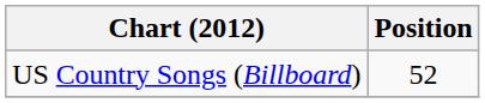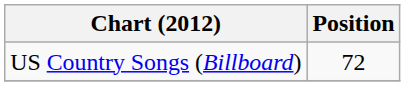 <table class="wikitable sortable">
 <tr>
 <th scope="col">Chart (2012)</th>
 <th scope="col">Position</th>
 </tr>
 <tr>
 <td>US <a href='#'>Country Songs</a> (<em><a href='#'>Billboard</a></em>)</td>
-<td align="center">52</td>
+<td align="center">72</td>
 </tr>
 <tr>
 </tr>
 </table>
